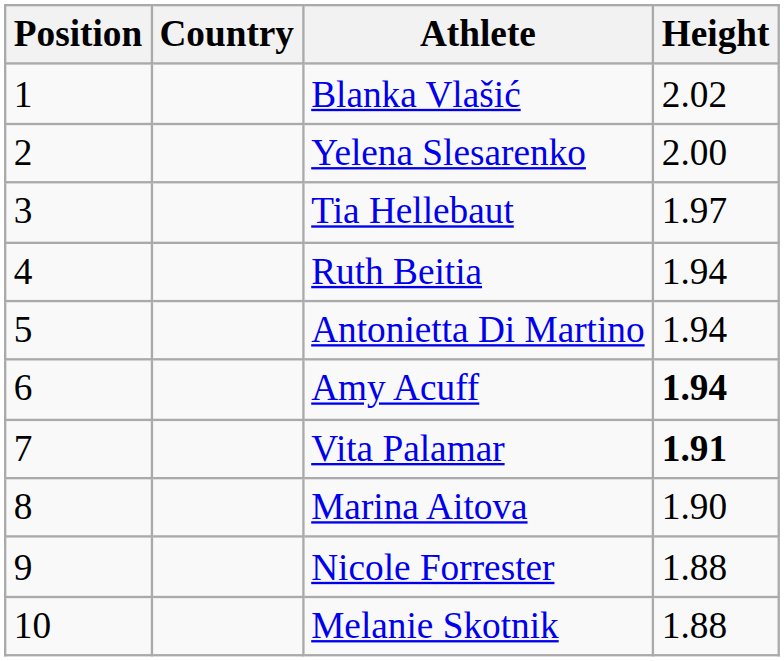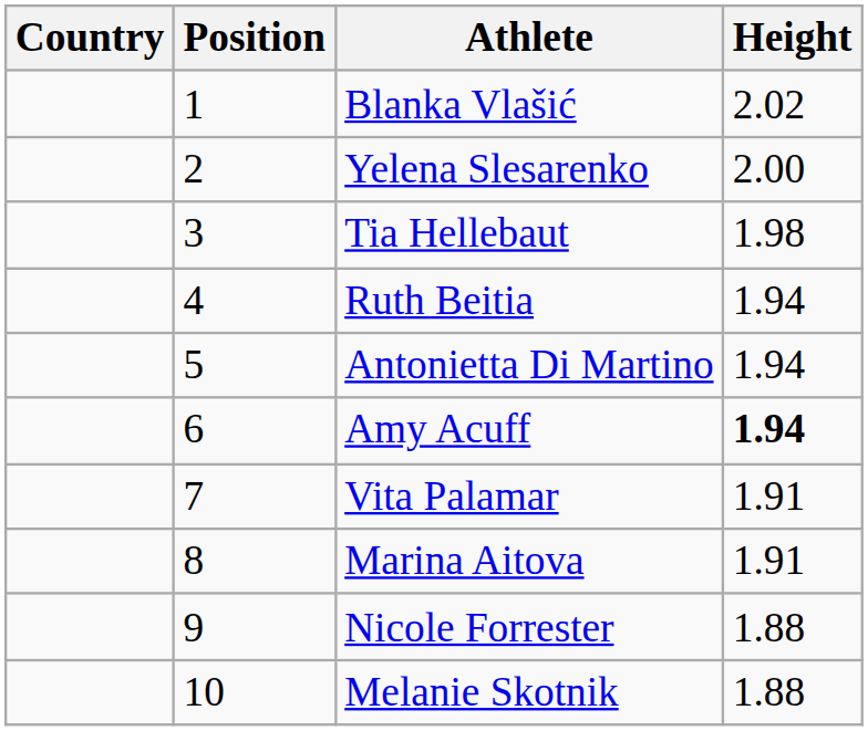 <table class="wikitable">
 <tr>
+<th>Country</th>
 <th>Position</th>
-<th>Country</th>
 <th>Athlete</th>
 <th>Height</th>
 </tr>
 <tr>
+<td></td>
 <td>1</td>
-<td></td>
 <td><a href='#'>Blanka Vlašić</a></td>
 <td>2.02</td>
 </tr>
 <tr>
+<td></td>
 <td>2</td>
-<td></td>
 <td><a href='#'>Yelena Slesarenko</a></td>
 <td>2.00</td>
 </tr>
 <tr>
+<td></td>
 <td>3</td>
-<td></td>
 <td><a href='#'>Tia Hellebaut</a></td>
-<td>1.97</td>
+<td>1.98</td>
 </tr>
 <tr>
+<td></td>
 <td>4</td>
-<td></td>
 <td><a href='#'>Ruth Beitia</a></td>
 <td>1.94</td>
 </tr>
 <tr>
+<td></td>
 <td>5</td>
-<td></td>
 <td><a href='#'>Antonietta Di Martino</a></td>
 <td>1.94</td>
 </tr>
 <tr>
+<td></td>
 <td>6</td>
-<td></td>
 <td><a href='#'>Amy Acuff</a></td>
 <td><strong>1.94</strong></td>
 </tr>
 <tr>
+<td></td>
 <td>7</td>
-<td></td>
 <td><a href='#'>Vita Palamar</a></td>
-<td><strong>1.91</strong></td>
+<td>1.91</td>
 </tr>
 <tr>
+<td></td>
 <td>8</td>
-<td></td>
 <td><a href='#'>Marina Aitova</a></td>
-<td>1.90</td>
+<td>1.91</td>
 </tr>
 <tr>
+<td></td>
 <td>9</td>
-<td></td>
 <td><a href='#'>Nicole Forrester</a></td>
 <td>1.88</td>
 </tr>
 <tr>
+<td></td>
 <td>10</td>
-<td></td>
 <td><a href='#'>Melanie Skotnik</a></td>
 <td>1.88</td>
 </tr>
 </table>
